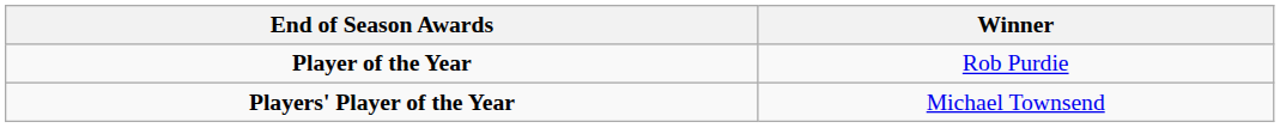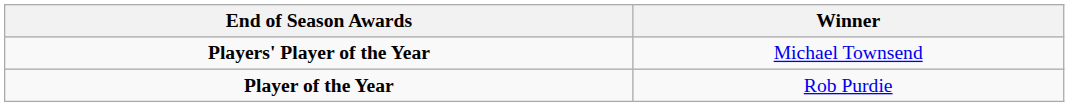 <table class="wikitable" style="text-align:center; font-size:95%;width:65%; text-align:left">
 <tr>
 <th><strong>End of Season Awards</strong></th>
 <th><strong>Winner</strong></th>
 </tr>
 <tr --->
+<td align="center"><strong>Players' Player of the Year</strong></td>
+<td align="center"><a href='#'>Michael Townsend</a></td>
+</tr>
+<tr --->
 <td align="center"><strong>Player of the Year</strong></td>
 <td align="center"><a href='#'>Rob Purdie</a></td>
 </tr>
-<tr --->
-<td align="center"><strong>Players' Player of the Year</strong></td>
-<td align="center"><a href='#'>Michael Townsend</a></td>
-</tr>
 </table>
